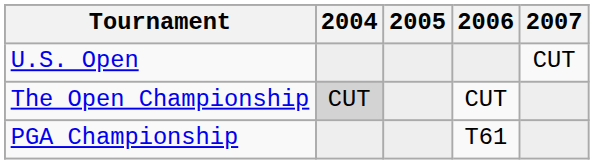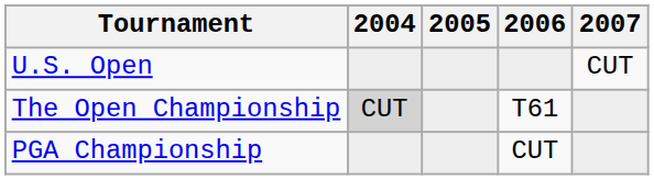 <table class="wikitable" style="font-size:95%;text-align:center;">
 <tr>
 <th>Tournament</th>
 <th>2004</th>
 <th>2005</th>
 <th>2006</th>
 <th>2007</th>
 </tr>
 <tr>
 <td align=left><a href='#'>U.S. Open</a></td>
 <td style="background:#eeeeee;"></td>
 <td style="background:#eeeeee;"></td>
 <td style="background:#eeeeee;"></td>
 <td>CUT</td>
 </tr>
 <tr>
 <td align=left><a href='#'>The Open Championship</a></td>
 <td style="background: lightgrey;">CUT</td>
 <td style="background:#eeeeee;"></td>
-<td>CUT</td>
+<td>T61</td>
 <td style="background:#eeeeee;"></td>
 </tr>
 <tr>
 <td align=left><a href='#'>PGA Championship</a></td>
 <td style="background:#eeeeee;"></td>
 <td style="background:#eeeeee;"></td>
-<td>T61</td>
+<td>CUT</td>
 <td style="background:#eeeeee;"></td>
 </tr>
 </table>
